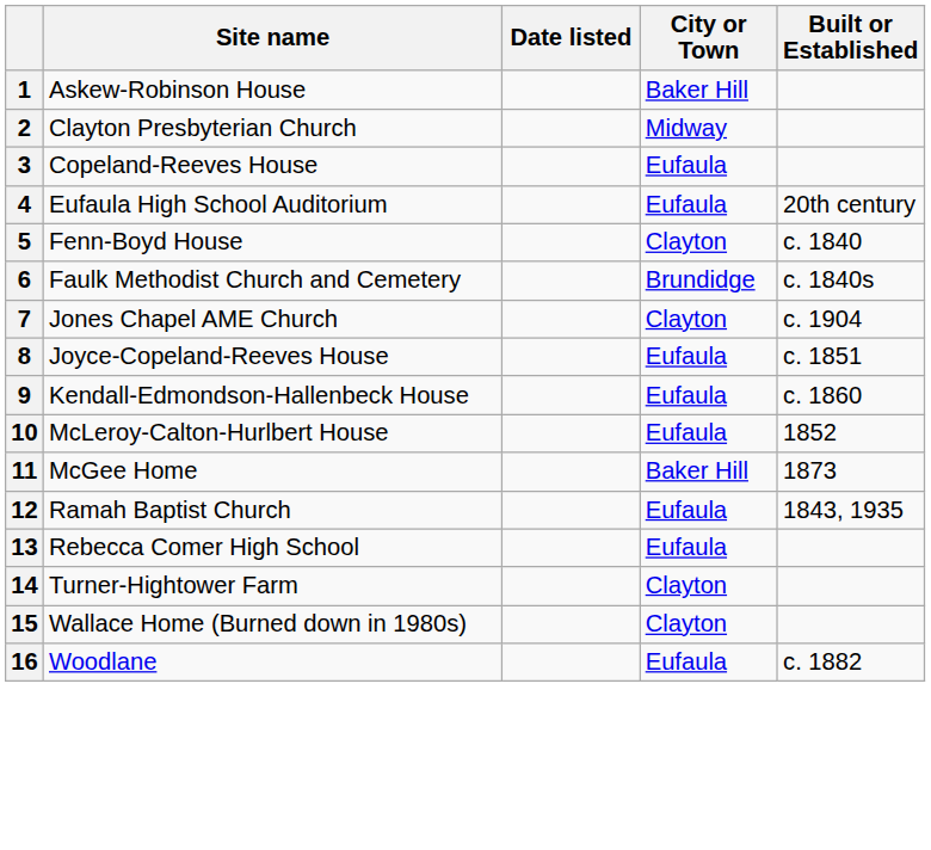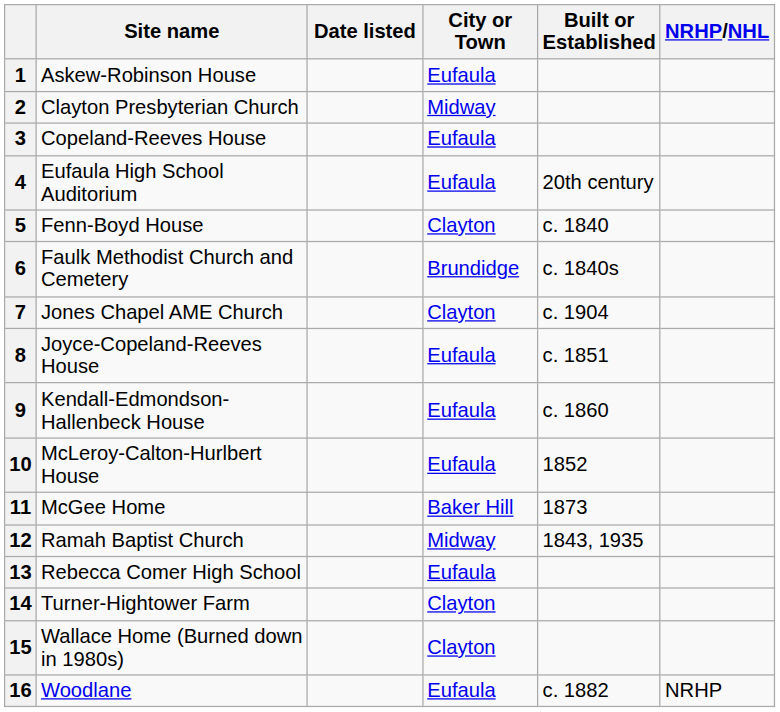 <table class="wikitable" style="width:98%">
 <tr>
 <th width = 2% ></th>
 <th>Site name</th>
 <th width = 15% >Date listed</th>
 <th width = 15% >City or Town</th>
 <th width = 15% >Built or Established</th>
+<th width = 5%  ><a href='#'>NRHP</a>/<a href='#'>NHL</a></th>
 </tr>
 <tr ->
 <th>1</th>
 <td>Askew-Robinson House</td>
 <td></td>
-<td><a href='#'>Baker Hill</a></td>
+<td><a href='#'>Eufaula</a></td>
+<td></td>
 <td></td>
 </tr>
 <tr ->
 <th>2</th>
 <td>Clayton Presbyterian Church</td>
 <td></td>
 <td><a href='#'>Midway</a></td>
 <td></td>
+<td></td>
 </tr>
 <tr ->
 <th>3</th>
 <td>Copeland-Reeves House</td>
 <td></td>
 <td><a href='#'>Eufaula</a></td>
+<td></td>
 <td></td>
 </tr>
 <tr ->
 <th>4</th>
 <td>Eufaula High School Auditorium</td>
 <td></td>
 <td><a href='#'>Eufaula</a></td>
 <td>20th century</td>
+<td></td>
 </tr>
 <tr ->
 <th>5</th>
 <td>Fenn-Boyd House</td>
 <td></td>
 <td><a href='#'>Clayton</a></td>
 <td>c. 1840</td>
+<td></td>
 </tr>
 <tr ->
 <th>6</th>
 <td>Faulk Methodist Church and Cemetery</td>
 <td></td>
 <td><a href='#'>Brundidge</a></td>
 <td>c. 1840s</td>
+<td></td>
 </tr>
 <tr ->
 <th>7</th>
 <td>Jones Chapel AME Church</td>
 <td></td>
 <td><a href='#'>Clayton</a></td>
 <td>c. 1904</td>
+<td></td>
 </tr>
 <tr ->
 <th>8</th>
 <td>Joyce-Copeland-Reeves House</td>
 <td></td>
 <td><a href='#'>Eufaula</a></td>
 <td>c. 1851</td>
+<td></td>
 </tr>
 <tr ->
 <th>9</th>
 <td>Kendall-Edmondson-Hallenbeck House</td>
 <td></td>
 <td><a href='#'>Eufaula</a></td>
 <td>c. 1860</td>
+<td></td>
 </tr>
 <tr ->
 <th>10</th>
 <td>McLeroy-Calton-Hurlbert House</td>
 <td></td>
 <td><a href='#'>Eufaula</a></td>
 <td>1852</td>
+<td></td>
 </tr>
 <tr ->
 <th>11</th>
 <td>McGee Home</td>
 <td></td>
 <td><a href='#'>Baker Hill</a></td>
 <td>1873</td>
+<td></td>
 </tr>
 <tr>
 <th>12</th>
 <td>Ramah Baptist Church</td>
 <td></td>
-<td><a href='#'>Eufaula</a></td>
+<td><a href='#'>Midway</a></td>
 <td>1843, 1935</td>
+<td></td>
 </tr>
 <tr ->
 <th>13</th>
 <td>Rebecca Comer High School</td>
 <td></td>
 <td><a href='#'>Eufaula</a></td>
+<td></td>
 <td></td>
 </tr>
 <tr ->
 <th>14</th>
 <td>Turner-Hightower Farm</td>
 <td></td>
 <td><a href='#'>Clayton</a></td>
 <td></td>
+<td></td>
 </tr>
 <tr ->
 <th>15</th>
 <td>Wallace Home (Burned down in 1980s)</td>
 <td></td>
 <td><a href='#'>Clayton</a></td>
+<td></td>
 <td></td>
 </tr>
 <tr ->
 <th>16</th>
 <td><a href='#'>Woodlane</a></td>
 <td></td>
 <td><a href='#'>Eufaula</a></td>
 <td>c. 1882</td>
+<td>NRHP</td>
 </tr>
 </table>
